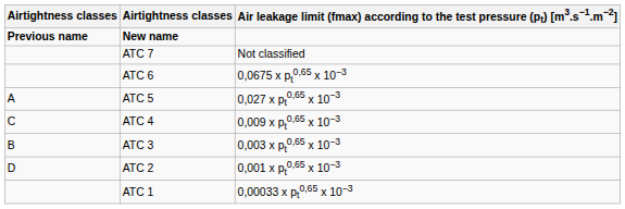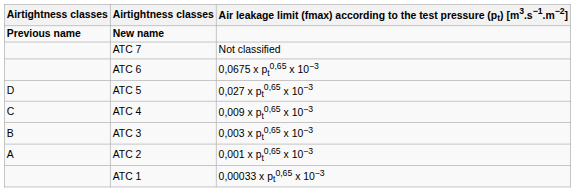 <table class="wikitable">
 <tr>
 <th>Airtightness classes</th>
 <th>Airtightness classes</th>
 <th>Air leakage limit (fmax) according to the test pressure (p<sub>t</sub>) [m<sup>3</sup>.s<sup>−1</sup>.m<sup>−2</sup>]</th>
 </tr>
 <tr>
 <td><strong>Previous name</strong></td>
 <td><strong>New name</strong></td>
 <td></td>
 </tr>
 <tr>
 <td></td>
 <td>ATC 7</td>
 <td>Not classified</td>
 </tr>
 <tr>
 <td></td>
 <td>ATC 6</td>
 <td>0,0675 x p<sub>t</sub><sup>0,65</sup> x 10<sup>−3</sup></td>
 </tr>
 <tr>
-<td>A</td>
+<td>D</td>
 <td>ATC 5</td>
 <td>0,027 x p<sub>t</sub><sup>0,65</sup> x 10<sup>−3</sup></td>
 </tr>
 <tr>
 <td>C</td>
 <td>ATC 4</td>
 <td>0,009 x p<sub>t</sub><sup>0,65</sup> x 10<sup>−3</sup></td>
 </tr>
 <tr>
 <td>B</td>
 <td>ATC 3</td>
 <td>0,003 x p<sub>t</sub><sup>0,65</sup> x 10<sup>−3</sup></td>
 </tr>
 <tr>
-<td>D</td>
+<td>A</td>
 <td>ATC 2</td>
 <td>0,001 x p<sub>t</sub><sup>0,65</sup> x 10<sup>−3</sup></td>
 </tr>
 <tr>
 <td></td>
 <td>ATC 1</td>
 <td>0,00033 x p<sub>t</sub><sup>0,65</sup> x 10<sup>−3</sup></td>
 </tr>
 </table>
